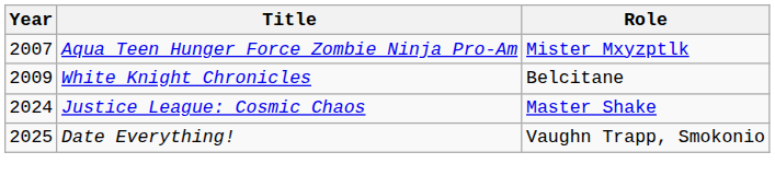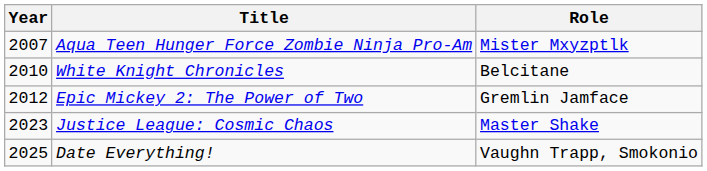 <table class="wikitable sortable">
 <tr>
 <th>Year</th>
 <th>Title</th>
 <th>Role</th>
 </tr>
 <tr>
 <td>2007</td>
 <td><em><a href='#'>Aqua Teen Hunger Force Zombie Ninja Pro-Am</a></em></td>
 <td><a href='#'>Mister Mxyzptlk</a></td>
 </tr>
 <tr>
-<td>2009</td>
+<td>2010</td>
 <td><em><a href='#'>White Knight Chronicles</a></em></td>
 <td>Belcitane</td>
 </tr>
 <tr>
-<td>2024</td>
+<td>2012</td>
+<td><em><a href='#'>Epic Mickey 2: The Power of Two</a></em></td>
+<td>Gremlin Jamface</td>
+</tr>
+<tr>
+<td>2023</td>
 <td><em><a href='#'>Justice League: Cosmic Chaos</a></em></td>
 <td><a href='#'>Master Shake</a></td>
 </tr>
 <tr>
 <td>2025</td>
 <td><em>Date Everything!</em></td>
 <td>Vaughn Trapp, Smokonio</td>
 </tr>
 </table>
